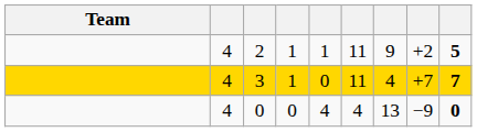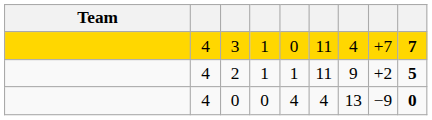 <table class="wikitable" style="text-align:center">
 <tr>
 <th width=165>Team</th>
 <th width=20></th>
 <th width=20></th>
 <th width=20></th>
 <th width=20></th>
 <th width=20></th>
 <th width=20></th>
 <th width=20></th>
 <th width=20></th>
-</tr>
-<tr align=center>
-<td align=left></td>
-<td>4</td>
-<td>2</td>
-<td>1</td>
-<td>1</td>
-<td>11</td>
-<td>9</td>
-<td>+2</td>
-<td><strong>5</strong></td>
 </tr>
 <tr align=center bgcolor=gold>
 <td align=left></td>
 <td>4</td>
 <td>3</td>
 <td>1</td>
 <td>0</td>
 <td>11</td>
 <td>4</td>
 <td>+7</td>
 <td><strong>7</strong></td>
 </tr>
 <tr align=center>
 <td align=left></td>
 <td>4</td>
+<td>2</td>
+<td>1</td>
+<td>1</td>
+<td>11</td>
+<td>9</td>
+<td>+2</td>
+<td><strong>5</strong></td>
+</tr>
+<tr align=center>
+<td align=left></td>
+<td>4</td>
 <td>0</td>
 <td>0</td>
 <td>4</td>
 <td>4</td>
 <td>13</td>
 <td>−9</td>
 <td><strong>0</strong></td>
 </tr>
 </table>
